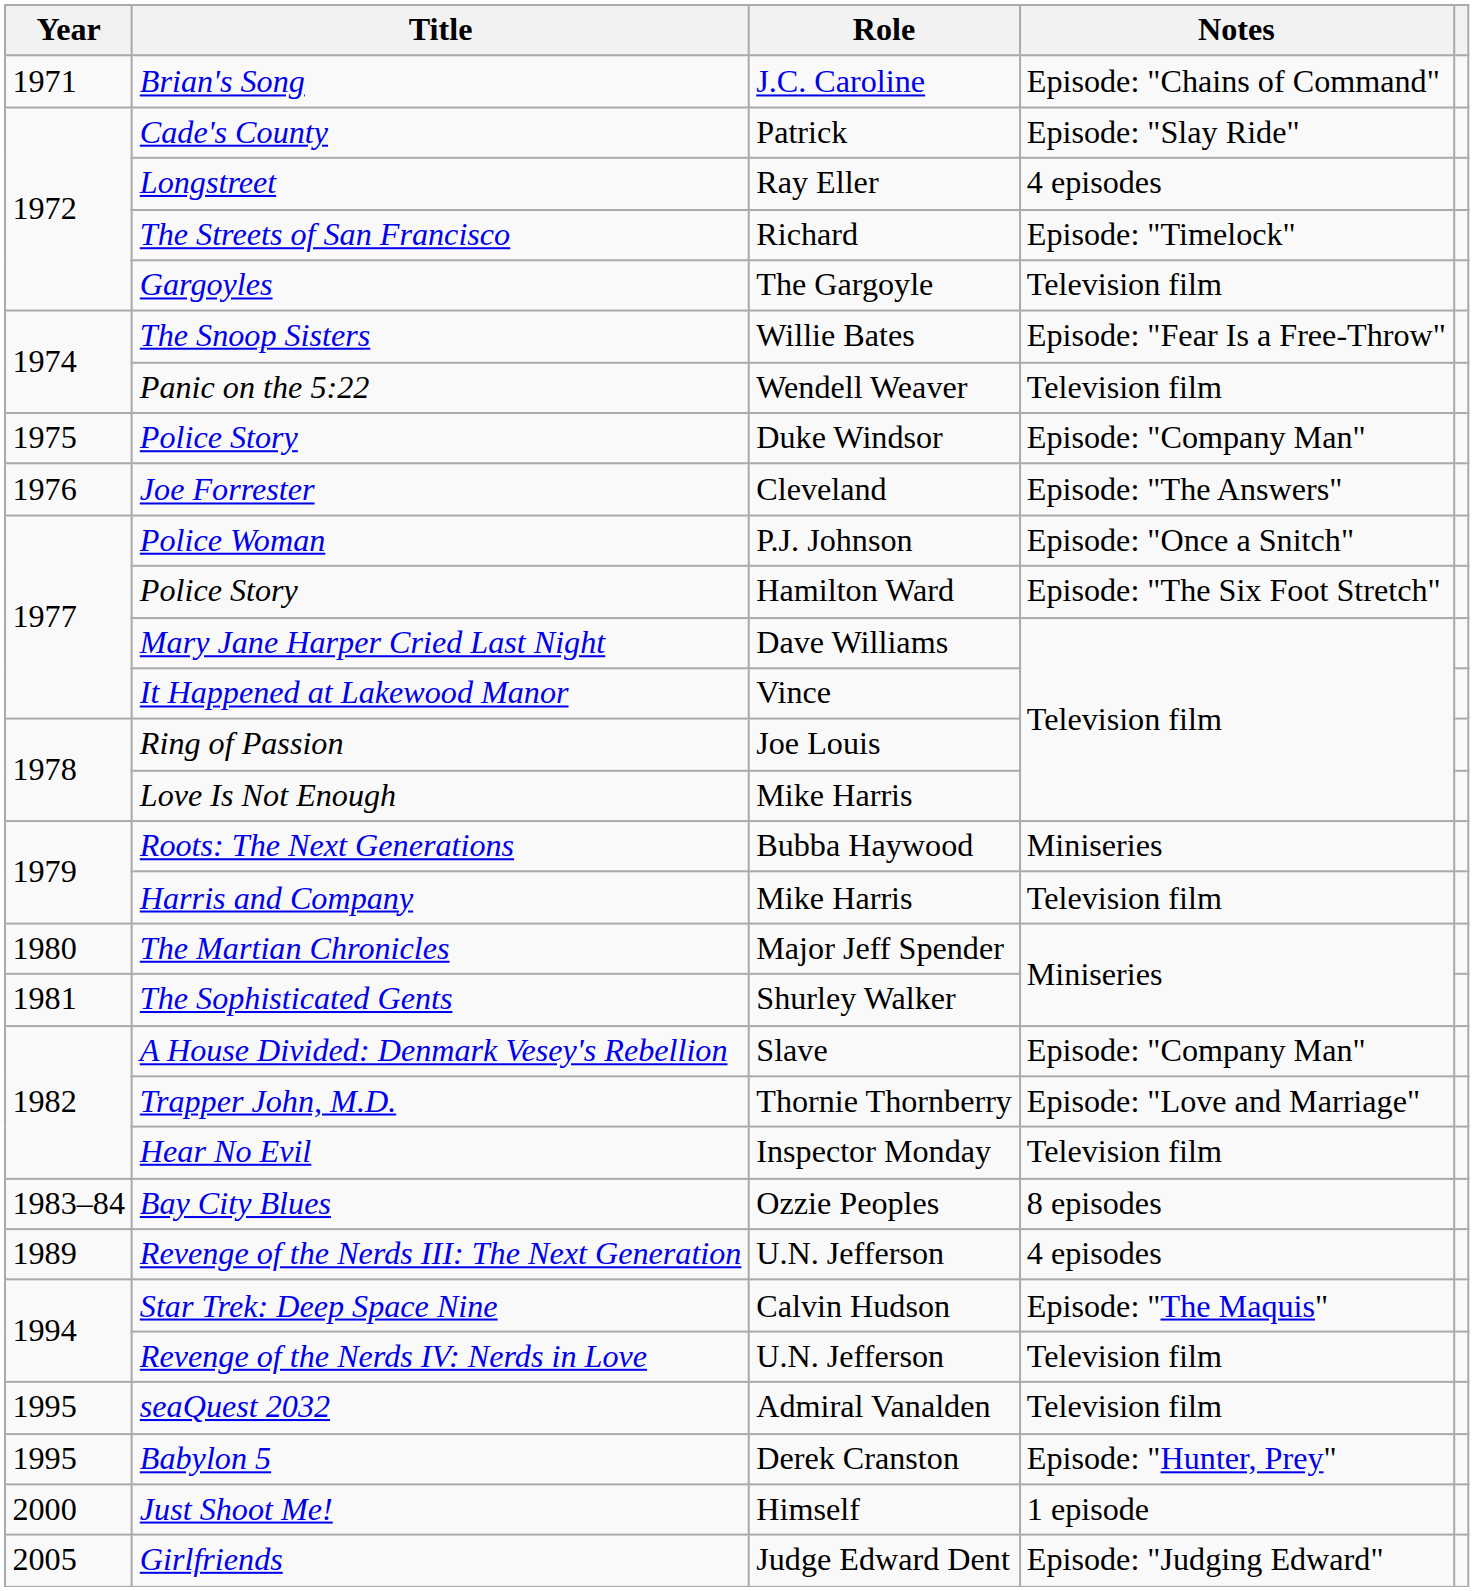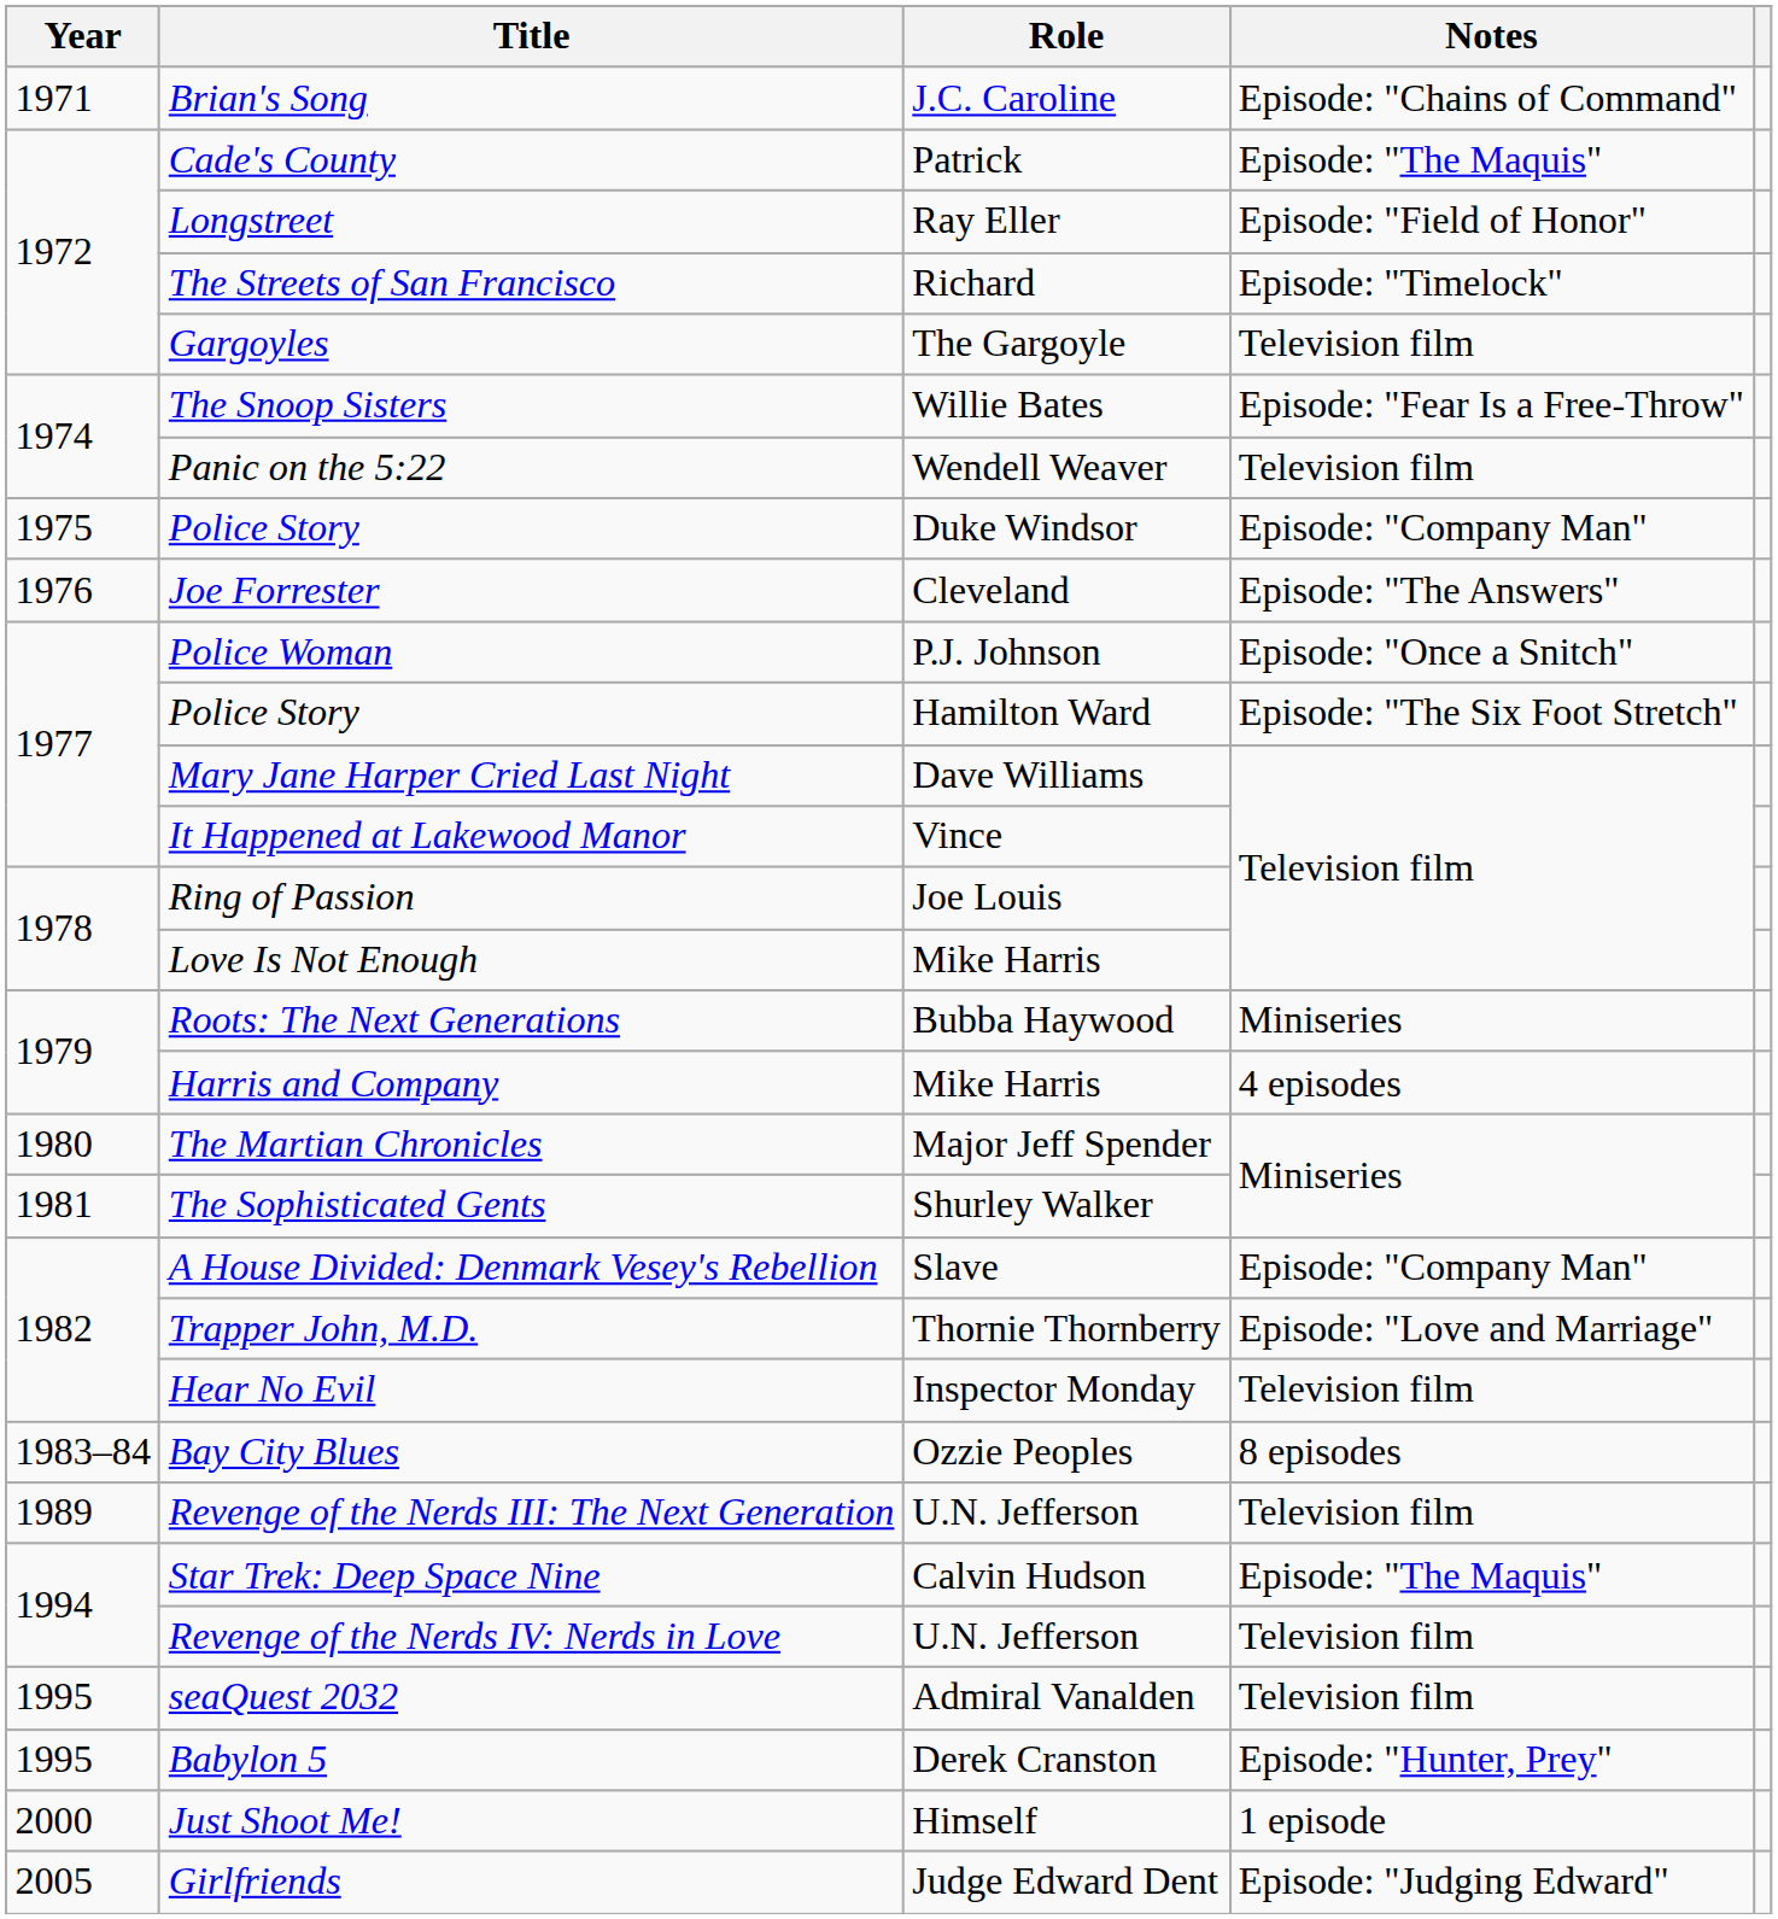 <table class="wikitable sortable">
 <tr>
 <th>Year</th>
 <th>Title</th>
 <th>Role</th>
 <th class="unsortable">Notes</th>
 <th class="unsortable"></th>
 </tr>
 <tr>
 <td>1971</td>
 <td><em><a href='#'>Brian's Song</a></em></td>
 <td><a href='#'>J.C. Caroline</a></td>
 <td>Episode: "Chains of Command"</td>
 <td></td>
 </tr>
 <tr>
 <td rowspan="4">1972</td>
 <td><em><a href='#'>Cade's County</a></em></td>
 <td>Patrick</td>
-<td>Episode: "Slay Ride"</td>
+<td>Episode: "<a href='#'>The Maquis</a>"</td>
 <td></td>
 </tr>
 <tr>
 <td><em><a href='#'>Longstreet</a></em></td>
 <td>Ray Eller</td>
-<td>4 episodes</td>
+<td>Episode: "Field of Honor"</td>
 <td></td>
 </tr>
 <tr>
 <td><em><a href='#'>The Streets of San Francisco</a></em></td>
 <td>Richard</td>
 <td>Episode: "Timelock"</td>
 <td></td>
 </tr>
 <tr>
 <td><em><a href='#'>Gargoyles</a></em></td>
 <td>The Gargoyle</td>
 <td>Television film</td>
 <td></td>
 </tr>
 <tr>
 <td rowspan="2">1974</td>
 <td><em><a href='#'>The Snoop Sisters</a></em></td>
 <td>Willie Bates</td>
 <td>Episode: "Fear Is a Free-Throw"</td>
 <td></td>
 </tr>
 <tr>
 <td><em>Panic on the 5:22</em></td>
 <td>Wendell Weaver</td>
 <td>Television film</td>
 <td></td>
 </tr>
 <tr>
 <td>1975</td>
 <td><em><a href='#'>Police Story</a></em></td>
 <td>Duke Windsor</td>
 <td>Episode: "Company Man"</td>
 <td></td>
 </tr>
 <tr>
 <td>1976</td>
 <td><em><a href='#'>Joe Forrester</a></em></td>
 <td>Cleveland</td>
 <td>Episode: "The Answers"</td>
 <td></td>
 </tr>
 <tr>
 <td rowspan="4">1977</td>
 <td><em><a href='#'>Police Woman</a></em></td>
 <td>P.J. Johnson</td>
 <td>Episode: "Once a Snitch"</td>
 <td></td>
 </tr>
 <tr>
 <td><em>Police Story</em></td>
 <td>Hamilton Ward</td>
 <td>Episode: "The Six Foot Stretch"</td>
 <td></td>
 </tr>
 <tr>
 <td><em><a href='#'>Mary Jane Harper Cried Last Night</a></em></td>
 <td>Dave Williams</td>
 <td rowspan="4">Television film</td>
 <td></td>
 </tr>
 <tr>
 <td><em><a href='#'>It Happened at Lakewood Manor</a></em></td>
 <td>Vince</td>
 <td></td>
 </tr>
 <tr>
 <td rowspan="2">1978</td>
 <td><em>Ring of Passion</em></td>
 <td>Joe Louis</td>
 <td></td>
 </tr>
 <tr>
 <td><em>Love Is Not Enough</em></td>
 <td>Mike Harris</td>
 <td></td>
 </tr>
 <tr>
 <td rowspan="2">1979</td>
 <td><em><a href='#'>Roots: The Next Generations</a></em></td>
 <td>Bubba Haywood</td>
 <td>Miniseries</td>
 <td></td>
 </tr>
 <tr>
 <td><em><a href='#'>Harris and Company</a></em></td>
 <td>Mike Harris</td>
-<td>Television film</td>
+<td>4 episodes</td>
 <td></td>
 </tr>
 <tr>
 <td>1980</td>
 <td><em><a href='#'>The Martian Chronicles</a></em></td>
 <td>Major Jeff Spender</td>
 <td rowspan="2">Miniseries</td>
 <td></td>
 </tr>
 <tr>
 <td>1981</td>
 <td><em><a href='#'>The Sophisticated Gents</a></em></td>
 <td>Shurley Walker</td>
 <td></td>
 </tr>
 <tr>
 <td rowspan="3">1982</td>
 <td><em><a href='#'>A House Divided: Denmark Vesey's Rebellion</a></em></td>
 <td>Slave</td>
 <td>Episode: "Company Man"</td>
 <td></td>
 </tr>
 <tr>
 <td><em><a href='#'>Trapper John, M.D.</a></em></td>
 <td>Thornie Thornberry</td>
 <td>Episode: "Love and Marriage"</td>
 <td></td>
 </tr>
 <tr>
 <td><em><a href='#'>Hear No Evil</a></em></td>
 <td>Inspector Monday</td>
 <td>Television film</td>
 <td></td>
 </tr>
 <tr>
 <td>1983–84</td>
 <td><em><a href='#'>Bay City Blues</a></em></td>
 <td>Ozzie Peoples</td>
 <td>8 episodes</td>
 <td></td>
 </tr>
 <tr>
 <td>1989</td>
 <td><em><a href='#'>Revenge of the Nerds III: The Next Generation</a></em></td>
 <td>U.N. Jefferson</td>
-<td>4 episodes</td>
+<td>Television film</td>
 <td></td>
 </tr>
 <tr>
 <td rowspan="2">1994</td>
 <td><em><a href='#'>Star Trek: Deep Space Nine</a></em></td>
 <td>Calvin Hudson</td>
 <td>Episode: "<a href='#'>The Maquis</a>"</td>
 <td></td>
 </tr>
 <tr>
 <td><em><a href='#'>Revenge of the Nerds IV: Nerds in Love</a></em></td>
 <td>U.N. Jefferson</td>
 <td>Television film</td>
 <td></td>
 </tr>
 <tr>
 <td>1995</td>
 <td><em><a href='#'>seaQuest 2032</a></em></td>
 <td>Admiral Vanalden</td>
 <td>Television film</td>
 <td></td>
 </tr>
 <tr>
 <td>1995</td>
 <td><em><a href='#'>Babylon 5</a></em></td>
 <td>Derek Cranston</td>
 <td>Episode: "<a href='#'>Hunter, Prey</a>"</td>
 <td></td>
 </tr>
 <tr>
 <td>2000</td>
 <td><a href='#'><em>Just Shoot Me!</em></a></td>
 <td>Himself</td>
 <td>1 episode</td>
 <td></td>
 </tr>
 <tr>
 <td>2005</td>
 <td><em><a href='#'>Girlfriends</a></em></td>
 <td>Judge Edward Dent</td>
 <td>Episode: "Judging Edward"</td>
 <td></td>
 </tr>
 </table>
